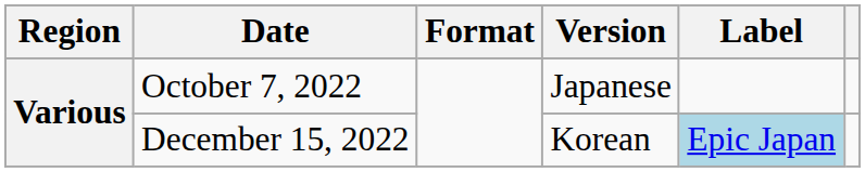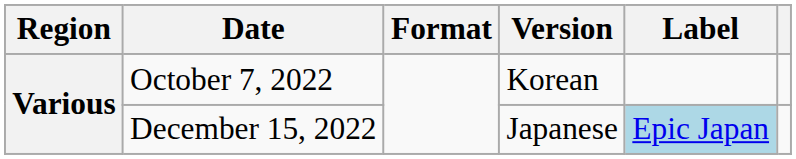 <table class="wikitable plainrowheaders">
 <tr>
 <th scope="col">Region</th>
 <th scope="col">Date</th>
 <th scope="col">Format</th>
 <th scope="col">Version</th>
 <th scope="col">Label</th>
 <th scope="col"></th>
 </tr>
 <tr>
 <th scope="row" rowspan="2">Various</th>
 <td>October 7, 2022</td>
 <td rowspan="2"></td>
-<td>Japanese</td>
+<td>Korean</td>
 <td></td>
 <td style="text-align:center"></td>
 </tr>
 <tr>
 <td>December 15, 2022</td>
-<td>Korean</td>
+<td>Japanese</td>
 <td style="background: lightblue;"><a href='#'>Epic Japan</a></td>
 <td style="text-align:center"></td>
 </tr>
 </table>
